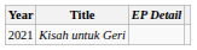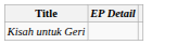 <table class="wikitable unsortable">
 <tr>
-<th>Year</th>
 <th>Title</th>
 <th><em>EP Detail</em></th>
 <th></th>
 </tr>
 <tr>
-<td>2021</td>
 <td><em>Kisah untuk Geri</em></td>
 <td></td>
 <td align="center"></td>
 </tr>
 </table>
